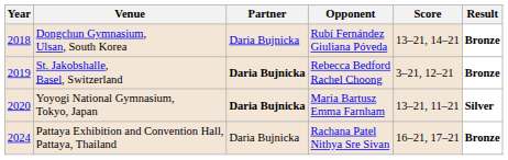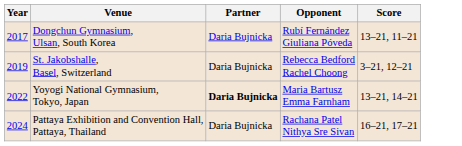 <table class="sortable wikitable" style="font-size: 90%;">
 <tr>
 <th>Year</th>
 <th>Venue</th>
 <th>Partner</th>
 <th>Opponent</th>
 <th>Score</th>
-<th>Result</th>
 </tr>
 <tr style="background:#F3E6D7">
-<td align="center"><a href='#'>2018</a></td>
+<td align="center"><a href='#'>2017</a></td>
 <td align="left"><a href='#'>Dongchun Gymnasium</a>,<br><a href='#'>Ulsan</a>, South Korea</td>
 <td align="left"> <a href='#'>Daria Bujnicka</a></td>
 <td align="left"> <a href='#'>Rubí Fernández</a><br> <a href='#'>Giuliana Póveda</a></td>
-<td align="left">13–21, 14–21</td>
-<td style="text-align:left; background:white"> <strong>Bronze</strong></td>
+<td align="left">13–21, 11–21</td>
 </tr>
 <tr style="background:#F3E6D7">
 <td align="center"><a href='#'>2019</a></td>
 <td align="left"><a href='#'>St. Jakobshalle</a>,<br><a href='#'>Basel</a>, Switzerland</td>
-<td align="left"><strong> Daria Bujnicka</strong></td>
+<td align="left"> Daria Bujnicka</td>
 <td align="left"> <a href='#'>Rebecca Bedford</a><br> <a href='#'>Rachel Choong</a></td>
 <td align="left">3–21, 12–21</td>
-<td style="text-align:left; background:white"> <strong>Bronze</strong></td>
 </tr>
 <tr style="background:#F3E6D7">
-<td align="center"><a href='#'>2020</a></td>
+<td align="center"><a href='#'>2022</a></td>
 <td align="left">Yoyogi National Gymnasium,<br>Tokyo, Japan</td>
 <td align="left"><strong> Daria Bujnicka</strong></td>
 <td align="left"> <a href='#'>Maria Bartusz</a><br> <a href='#'>Emma Farnham</a></td>
-<td align="left">13–21, 11–21</td>
-<td style="text-align:left; background:white"> <strong>Silver</strong></td>
+<td align="left">13–21, 14–21</td>
 </tr>
 <tr style="background:#F3E6D7">
 <td align="center"><a href='#'>2024</a></td>
 <td align="left">Pattaya Exhibition and Convention Hall,<br>Pattaya, Thailand</td>
 <td align="left"> Daria Bujnicka</td>
 <td align="left"> <a href='#'>Rachana Patel</a><br> <a href='#'>Nithya Sre Sivan</a></td>
 <td align="left">16–21, 17–21</td>
-<td style="text-align:left; background:white"> <strong>Bronze</strong></td>
 </tr>
 </table>
